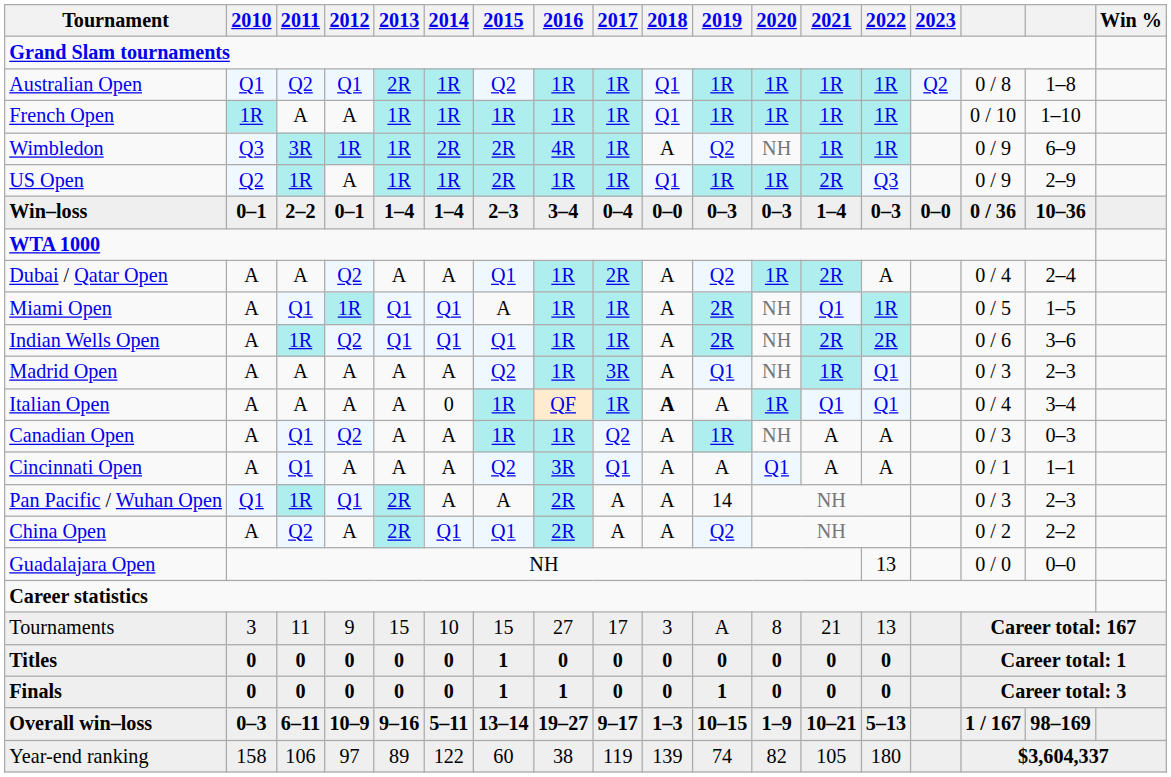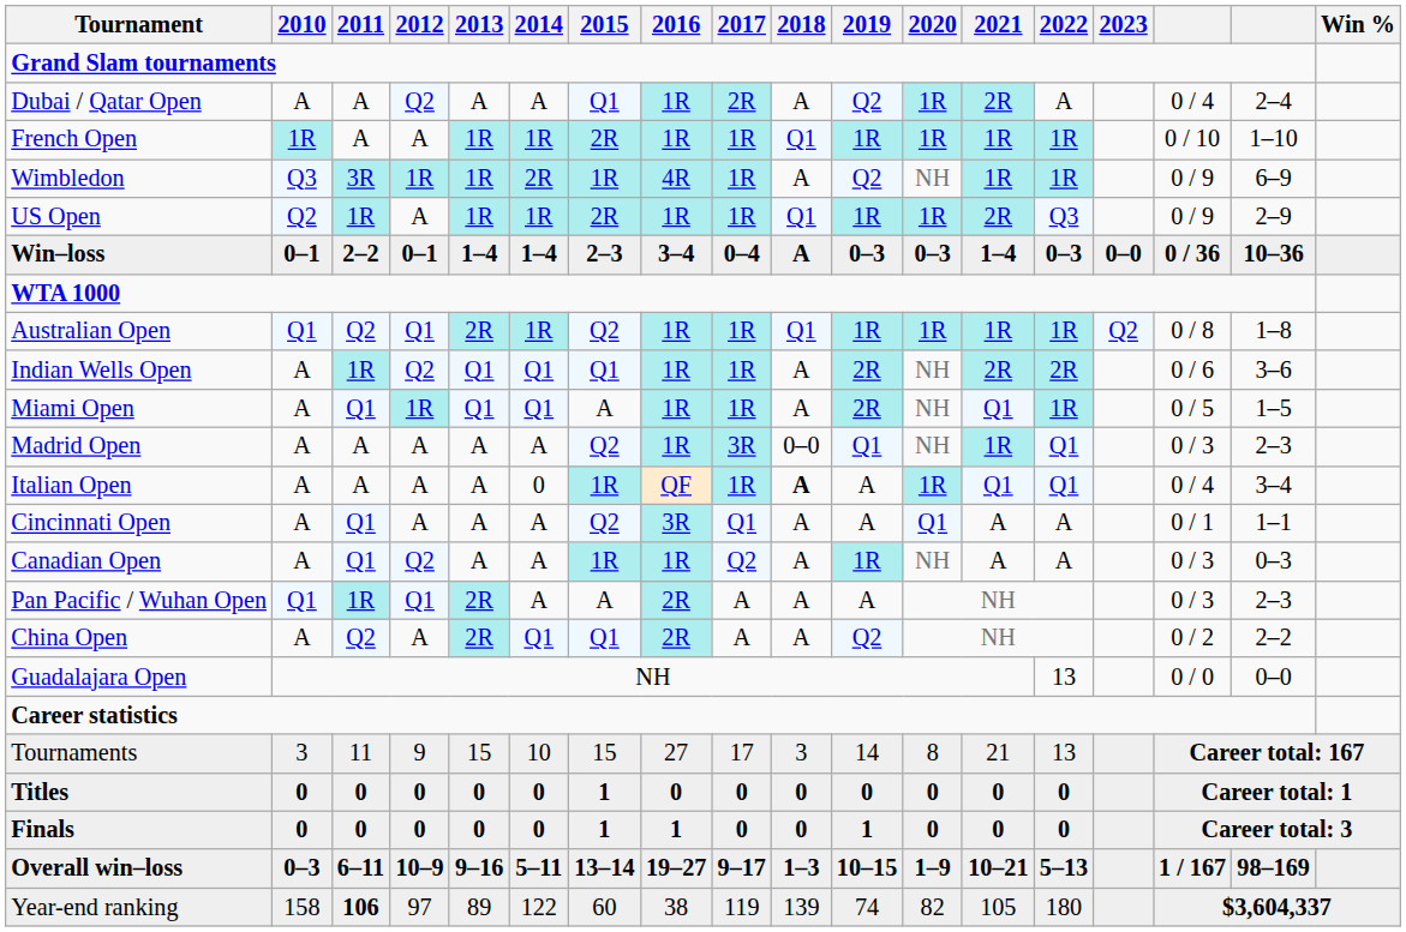 <table class="wikitable nowrap" style=text-align:center>
 <tr>
 <th>Tournament</th>
 <th><a href='#'>2010</a></th>
 <th><a href='#'>2011</a></th>
 <th><a href='#'>2012</a></th>
 <th><a href='#'>2013</a></th>
 <th><a href='#'>2014</a></th>
 <th><a href='#'>2015</a></th>
 <th><a href='#'>2016</a></th>
 <th><a href='#'>2017</a></th>
 <th><a href='#'>2018</a></th>
 <th><a href='#'>2019</a></th>
 <th><a href='#'>2020</a></th>
 <th><a href='#'>2021</a></th>
 <th><a href='#'>2022</a></th>
 <th><a href='#'>2023</a></th>
 <th></th>
 <th></th>
 <th>Win %</th>
 </tr>
 <tr>
 <td colspan="17" align="left"><strong><a href='#'>Grand Slam tournaments</a></strong></td>
 </tr>
 <tr>
-<td align=left><a href='#'>Australian Open</a></td>
-<td bgcolor=f0f8ff><a href='#'>Q1</a></td>
+<td align=left><a href='#'>Dubai</a> / <a href='#'>Qatar Open</a></td>
+<td>A</td>
+<td>A</td>
 <td bgcolor=f0f8ff><a href='#'>Q2</a></td>
-<td bgcolor=f0f8ff><a href='#'>Q1</a></td>
-<td bgcolor=#afeeee><a href='#'>2R</a></td>
-<td bgcolor=#afeeee><a href='#'>1R</a></td>
-<td bgcolor=f0f8ff><a href='#'>Q2</a></td>
-<td bgcolor=#afeeee><a href='#'>1R</a></td>
-<td bgcolor=#afeeee><a href='#'>1R</a></td>
+<td>A</td>
+<td>A</td>
 <td bgcolor=f0f8ff><a href='#'>Q1</a></td>
 <td bgcolor=#afeeee><a href='#'>1R</a></td>
-<td bgcolor=#afeeee><a href='#'>1R</a></td>
-<td bgcolor=#afeeee><a href='#'>1R</a></td>
-<td bgcolor=#afeeee><a href='#'>1R</a></td>
+<td bgcolor=#afeeee><a href='#'>2R</a></td>
+<td>A</td>
 <td bgcolor=f0f8ff><a href='#'>Q2</a></td>
-<td>0 / 8</td>
-<td>1–8</td>
+<td bgcolor=afeeee><a href='#'>1R</a></td>
+<td bgcolor=#afeeee><a href='#'>2R</a></td>
+<td>A</td>
+<td></td>
+<td>0 / 4</td>
+<td>2–4</td>
 <td></td>
 </tr>
 <tr>
 <td align=left><a href='#'>French Open</a></td>
 <td bgcolor=#afeeee><a href='#'>1R</a></td>
 <td>A</td>
 <td>A</td>
 <td bgcolor=#afeeee><a href='#'>1R</a></td>
 <td bgcolor=#afeeee><a href='#'>1R</a></td>
-<td bgcolor=#afeeee><a href='#'>1R</a></td>
+<td bgcolor=#afeeee><a href='#'>2R</a></td>
 <td bgcolor=#afeeee><a href='#'>1R</a></td>
 <td bgcolor=#afeeee><a href='#'>1R</a></td>
 <td bgcolor=f0f8ff><a href='#'>Q1</a></td>
 <td bgcolor=#afeeee><a href='#'>1R</a></td>
 <td bgcolor=#afeeee><a href='#'>1R</a></td>
 <td bgcolor=#afeeee><a href='#'>1R</a></td>
 <td bgcolor=afeeee><a href='#'>1R</a></td>
 <td></td>
 <td>0 / 10</td>
 <td>1–10</td>
 <td></td>
 </tr>
 <tr>
 <td align=left><a href='#'>Wimbledon</a></td>
 <td bgcolor=f0f8ff><a href='#'>Q3</a></td>
 <td bgcolor=#afeeee><a href='#'>3R</a></td>
 <td bgcolor=#afeeee><a href='#'>1R</a></td>
 <td bgcolor=#afeeee><a href='#'>1R</a></td>
 <td bgcolor=#afeeee><a href='#'>2R</a></td>
-<td bgcolor=#afeeee><a href='#'>2R</a></td>
+<td bgcolor=#afeeee><a href='#'>1R</a></td>
 <td bgcolor=#afeeee><a href='#'>4R</a></td>
 <td bgcolor=#afeeee><a href='#'>1R</a></td>
 <td>A</td>
 <td bgcolor=f0f8ff><a href='#'>Q2</a></td>
 <td style=color:#767676>NH</td>
 <td bgcolor=#afeeee><a href='#'>1R</a></td>
 <td bgcolor=#afeeee><a href='#'>1R</a></td>
 <td></td>
 <td>0 / 9</td>
 <td>6–9</td>
 <td></td>
 </tr>
 <tr>
 <td align=left><a href='#'>US Open</a></td>
 <td bgcolor=f0f8ff><a href='#'>Q2</a></td>
 <td bgcolor=#afeeee><a href='#'>1R</a></td>
 <td>A</td>
 <td bgcolor=#afeeee><a href='#'>1R</a></td>
 <td bgcolor=#afeeee><a href='#'>1R</a></td>
 <td bgcolor=#afeeee><a href='#'>2R</a></td>
 <td bgcolor=#afeeee><a href='#'>1R</a></td>
 <td bgcolor=#afeeee><a href='#'>1R</a></td>
 <td bgcolor=f0f8ff><a href='#'>Q1</a></td>
 <td bgcolor=#afeeee><a href='#'>1R</a></td>
 <td bgcolor=#afeeee><a href='#'>1R</a></td>
 <td bgcolor=#afeeee><a href='#'>2R</a></td>
 <td bgcolor=f0f8ff><a href='#'>Q3</a></td>
 <td></td>
 <td>0 / 9</td>
 <td>2–9</td>
 <td></td>
 </tr>
 <tr style=background:#efefef;font-weight:bold>
 <td align=left>Win–loss</td>
 <td>0–1</td>
 <td>2–2</td>
 <td>0–1</td>
 <td>1–4</td>
 <td>1–4</td>
 <td>2–3</td>
 <td>3–4</td>
 <td>0–4</td>
-<td>0–0</td>
+<td>A</td>
 <td>0–3</td>
 <td>0–3</td>
 <td>1–4</td>
 <td>0–3</td>
 <td>0–0</td>
 <td>0 / 36</td>
 <td>10–36</td>
 <td></td>
 </tr>
 <tr>
 <td colspan="17" align="left"><strong><a href='#'>WTA 1000</a></strong></td>
 </tr>
 <tr>
-<td align=left><a href='#'>Dubai</a> / <a href='#'>Qatar Open</a></td>
-<td>A</td>
-<td>A</td>
+<td align=left><a href='#'>Australian Open</a></td>
+<td bgcolor=f0f8ff><a href='#'>Q1</a></td>
 <td bgcolor=f0f8ff><a href='#'>Q2</a></td>
-<td>A</td>
-<td>A</td>
+<td bgcolor=f0f8ff><a href='#'>Q1</a></td>
+<td bgcolor=#afeeee><a href='#'>2R</a></td>
+<td bgcolor=#afeeee><a href='#'>1R</a></td>
+<td bgcolor=f0f8ff><a href='#'>Q2</a></td>
+<td bgcolor=#afeeee><a href='#'>1R</a></td>
+<td bgcolor=#afeeee><a href='#'>1R</a></td>
 <td bgcolor=f0f8ff><a href='#'>Q1</a></td>
 <td bgcolor=#afeeee><a href='#'>1R</a></td>
+<td bgcolor=#afeeee><a href='#'>1R</a></td>
+<td bgcolor=#afeeee><a href='#'>1R</a></td>
+<td bgcolor=#afeeee><a href='#'>1R</a></td>
+<td bgcolor=f0f8ff><a href='#'>Q2</a></td>
+<td>0 / 8</td>
+<td>1–8</td>
+<td></td>
+</tr>
+<tr>
+<td align=left><a href='#'>Indian Wells Open</a></td>
+<td>A</td>
+<td bgcolor=#afeeee><a href='#'>1R</a></td>
+<td bgcolor=f0f8ff><a href='#'>Q2</a></td>
+<td bgcolor=f0f8ff><a href='#'>Q1</a></td>
+<td bgcolor=f0f8ff><a href='#'>Q1</a></td>
+<td bgcolor=f0f8ff><a href='#'>Q1</a></td>
+<td bgcolor=#afeeee><a href='#'>1R</a></td>
+<td bgcolor=#afeeee><a href='#'>1R</a></td>
+<td>A</td>
 <td bgcolor=#afeeee><a href='#'>2R</a></td>
-<td>A</td>
-<td bgcolor=f0f8ff><a href='#'>Q2</a></td>
-<td bgcolor=afeeee><a href='#'>1R</a></td>
-<td bgcolor=#afeeee><a href='#'>2R</a></td>
-<td>A</td>
+<td style=color:#767676>NH</td>
+<td bgcolor=afeeee><a href='#'>2R</a></td>
+<td bgcolor=afeeee><a href='#'>2R</a></td>
 <td></td>
-<td>0 / 4</td>
-<td>2–4</td>
+<td>0 / 6</td>
+<td>3–6</td>
 <td></td>
 </tr>
 <tr>
 <td align=left><a href='#'>Miami Open</a></td>
 <td>A</td>
 <td bgcolor=f0f8ff><a href='#'>Q1</a></td>
 <td bgcolor=#afeeee><a href='#'>1R</a></td>
 <td bgcolor=f0f8ff><a href='#'>Q1</a></td>
 <td bgcolor=f0f8ff><a href='#'>Q1</a></td>
 <td>A</td>
 <td bgcolor=#afeeee><a href='#'>1R</a></td>
 <td bgcolor=#afeeee><a href='#'>1R</a></td>
 <td>A</td>
 <td bgcolor=#afeeee><a href='#'>2R</a></td>
 <td style=color:#767676>NH</td>
 <td bgcolor=f0f8ff><a href='#'>Q1</a></td>
 <td bgcolor=afeeee><a href='#'>1R</a></td>
 <td></td>
 <td>0 / 5</td>
 <td>1–5</td>
 <td></td>
 </tr>
 <tr>
-<td align=left><a href='#'>Indian Wells Open</a></td>
-<td>A</td>
-<td bgcolor=#afeeee><a href='#'>1R</a></td>
-<td bgcolor=f0f8ff><a href='#'>Q2</a></td>
-<td bgcolor=f0f8ff><a href='#'>Q1</a></td>
-<td bgcolor=f0f8ff><a href='#'>Q1</a></td>
-<td bgcolor=f0f8ff><a href='#'>Q1</a></td>
-<td bgcolor=#afeeee><a href='#'>1R</a></td>
-<td bgcolor=#afeeee><a href='#'>1R</a></td>
-<td>A</td>
-<td bgcolor=#afeeee><a href='#'>2R</a></td>
-<td style=color:#767676>NH</td>
-<td bgcolor=afeeee><a href='#'>2R</a></td>
-<td bgcolor=afeeee><a href='#'>2R</a></td>
-<td></td>
-<td>0 / 6</td>
-<td>3–6</td>
-<td></td>
-</tr>
-<tr>
 <td align=left><a href='#'>Madrid Open</a></td>
 <td>A</td>
 <td>A</td>
 <td>A</td>
 <td>A</td>
 <td>A</td>
 <td bgcolor=f0f8ff><a href='#'>Q2</a></td>
 <td bgcolor=#afeeee><a href='#'>1R</a></td>
 <td bgcolor=#afeeee><a href='#'>3R</a></td>
-<td>A</td>
+<td>0–0</td>
 <td bgcolor=f0f8ff><a href='#'>Q1</a></td>
 <td style=color:#767676>NH</td>
 <td bgcolor=#afeeee><a href='#'>1R</a></td>
 <td bgcolor=f0f8ff><a href='#'>Q1</a></td>
 <td></td>
 <td>0 / 3</td>
 <td>2–3</td>
 <td></td>
 </tr>
 <tr>
 <td align=left><a href='#'>Italian Open</a></td>
 <td>A</td>
 <td>A</td>
 <td>A</td>
 <td>A</td>
 <td>0</td>
 <td bgcolor=#afeeee><a href='#'>1R</a></td>
 <td bgcolor=#ffebcd><a href='#'>QF</a></td>
 <td bgcolor=#afeeee><a href='#'>1R</a></td>
 <td><strong>A</strong></td>
 <td>A</td>
 <td bgcolor=#afeeee><a href='#'>1R</a></td>
 <td bgcolor=f0f8ff><a href='#'>Q1</a></td>
 <td bgcolor=f0f8ff><a href='#'>Q1</a></td>
 <td></td>
 <td>0 / 4</td>
 <td>3–4</td>
 <td></td>
 </tr>
 <tr>
+<td align=left><a href='#'>Cincinnati Open</a></td>
+<td>A</td>
+<td bgcolor=f0f8ff><a href='#'>Q1</a></td>
+<td>A</td>
+<td>A</td>
+<td>A</td>
+<td bgcolor=f0f8ff><a href='#'>Q2</a></td>
+<td bgcolor=#afeeee><a href='#'>3R</a></td>
+<td bgcolor=f0f8ff><a href='#'>Q1</a></td>
+<td>A</td>
+<td>A</td>
+<td bgcolor=f0f8ff><a href='#'>Q1</a></td>
+<td>A</td>
+<td>A</td>
+<td></td>
+<td>0 / 1</td>
+<td>1–1</td>
+<td></td>
+</tr>
+<tr>
 <td align=left><a href='#'>Canadian Open</a></td>
 <td>A</td>
 <td bgcolor=f0f8ff><a href='#'>Q1</a></td>
 <td bgcolor=f0f8ff><a href='#'>Q2</a></td>
 <td>A</td>
 <td>A</td>
 <td bgcolor=#afeeee><a href='#'>1R</a></td>
 <td bgcolor=#afeeee><a href='#'>1R</a></td>
 <td bgcolor=f0f8ff><a href='#'>Q2</a></td>
 <td>A</td>
 <td bgcolor=#afeeee><a href='#'>1R</a></td>
 <td style=color:#767676>NH</td>
 <td>A</td>
 <td>A</td>
 <td></td>
 <td>0 / 3</td>
 <td>0–3</td>
 <td></td>
 </tr>
 <tr>
-<td align=left><a href='#'>Cincinnati Open</a></td>
-<td>A</td>
-<td bgcolor=f0f8ff><a href='#'>Q1</a></td>
-<td>A</td>
-<td>A</td>
-<td>A</td>
-<td bgcolor=f0f8ff><a href='#'>Q2</a></td>
-<td bgcolor=#afeeee><a href='#'>3R</a></td>
-<td bgcolor=f0f8ff><a href='#'>Q1</a></td>
-<td>A</td>
-<td>A</td>
-<td bgcolor=f0f8ff><a href='#'>Q1</a></td>
-<td>A</td>
-<td>A</td>
-<td></td>
-<td>0 / 1</td>
-<td>1–1</td>
-<td></td>
-</tr>
-<tr>
 <td align=left><a href='#'>Pan Pacific</a> / <a href='#'>Wuhan Open</a></td>
 <td bgcolor=f0f8ff><a href='#'>Q1</a></td>
 <td bgcolor=#afeeee><a href='#'>1R</a></td>
 <td bgcolor=f0f8ff><a href='#'>Q1</a></td>
 <td bgcolor=#afeeee><a href='#'>2R</a></td>
 <td>A</td>
 <td>A</td>
 <td bgcolor=#afeeee><a href='#'>2R</a></td>
 <td>A</td>
 <td>A</td>
-<td>14</td>
+<td>A</td>
 <td colspan="3" style="color:#767676">NH</td>
 <td></td>
 <td>0 / 3</td>
 <td>2–3</td>
 <td></td>
 </tr>
 <tr>
 <td align=left><a href='#'>China Open</a></td>
 <td>A</td>
 <td bgcolor=f0f8ff><a href='#'>Q2</a></td>
 <td>A</td>
 <td bgcolor=#afeeee><a href='#'>2R</a></td>
 <td bgcolor=f0f8ff><a href='#'>Q1</a></td>
 <td bgcolor=f0f8ff><a href='#'>Q1</a></td>
 <td bgcolor=#afeeee><a href='#'>2R</a></td>
 <td>A</td>
 <td>A</td>
 <td bgcolor=f0f8ff><a href='#'>Q2</a></td>
 <td colspan="3" style="color:#767676">NH</td>
 <td></td>
 <td>0 / 2</td>
 <td>2–2</td>
 <td></td>
 </tr>
 <tr>
 <td align=left><a href='#'>Guadalajara Open</a></td>
 <td colspan="12">NH</td>
 <td>13</td>
 <td></td>
 <td>0 / 0</td>
 <td>0–0</td>
 <td></td>
 </tr>
 <tr>
 <td colspan="17" align="left"><strong>Career statistics</strong></td>
 </tr>
 <tr style=background:#efefef>
 <td align=left>Tournaments</td>
 <td>3</td>
 <td>11</td>
 <td>9</td>
 <td>15</td>
 <td>10</td>
 <td>15</td>
 <td>27</td>
 <td>17</td>
 <td>3</td>
-<td>A</td>
+<td>14</td>
 <td>8</td>
 <td>21</td>
 <td>13</td>
 <td></td>
 <td colspan=3><strong>Career total: 167</strong></td>
 </tr>
 <tr style=background:#efefef;font-weight:bold>
 <td align=left>Titles</td>
 <td>0</td>
 <td>0</td>
 <td>0</td>
 <td>0</td>
 <td>0</td>
 <td>1</td>
 <td>0</td>
 <td>0</td>
 <td>0</td>
 <td>0</td>
 <td>0</td>
 <td>0</td>
 <td>0</td>
 <td></td>
 <td colspan=3>Career total: 1</td>
 </tr>
 <tr style=background:#efefef;font-weight:bold>
 <td align=left>Finals</td>
 <td>0</td>
 <td>0</td>
 <td>0</td>
 <td>0</td>
 <td>0</td>
 <td>1</td>
 <td>1</td>
 <td>0</td>
 <td>0</td>
 <td>1</td>
 <td>0</td>
 <td>0</td>
 <td>0</td>
 <td></td>
 <td colspan=3>Career total: 3</td>
 </tr>
 <tr style=background:#efefef;font-weight:bold>
 <td align=left>Overall win–loss</td>
 <td>0–3</td>
 <td>6–11</td>
 <td>10–9</td>
 <td>9–16</td>
 <td>5–11</td>
 <td>13–14</td>
 <td>19–27</td>
 <td>9–17</td>
 <td>1–3</td>
 <td>10–15</td>
 <td>1–9</td>
 <td>10–21</td>
 <td>5–13</td>
 <td></td>
 <td>1 / 167</td>
 <td>98–169</td>
 <td></td>
 </tr>
 <tr style=background:#efefef>
 <td align=left>Year-end ranking</td>
 <td>158</td>
-<td>106</td>
+<td><strong>106</strong></td>
 <td>97</td>
 <td>89</td>
 <td>122</td>
 <td>60</td>
 <td>38</td>
 <td>119</td>
 <td>139</td>
 <td>74</td>
 <td>82</td>
 <td>105</td>
 <td>180</td>
 <td></td>
 <td colspan=3><strong>$3,604,337</strong></td>
 </tr>
 </table>
